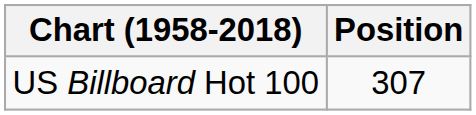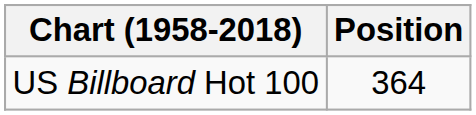 <table class="wikitable plainrowheaders">
 <tr>
 <th>Chart (1958-2018)</th>
 <th>Position</th>
 </tr>
 <tr>
 <td>US <em>Billboard</em> Hot 100</td>
-<td style="text-align:center;">307</td>
+<td style="text-align:center;">364</td>
 </tr>
 </table>
